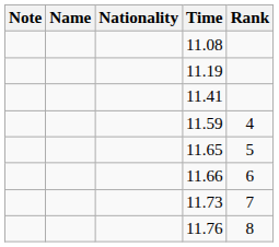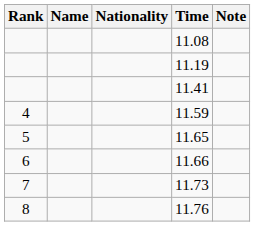 <table class="wikitable sortable" style="text-align:center">
 <tr>
-<th>Note</th>
+<th>Rank</th>
 <th>Name</th>
 <th>Nationality</th>
 <th>Time</th>
-<th>Rank</th>
+<th>Note</th>
 </tr>
 <tr>
 <td></td>
 <td align=left></td>
 <td align=left></td>
 <td>11.08</td>
 <td></td>
 </tr>
 <tr>
 <td></td>
 <td align=left></td>
 <td align=left></td>
 <td>11.19</td>
 <td></td>
 </tr>
 <tr>
 <td></td>
 <td align=left></td>
 <td align=left></td>
 <td>11.41</td>
 <td></td>
 </tr>
 <tr>
-<td></td>
+<td>4</td>
 <td align=left></td>
 <td align=left></td>
 <td>11.59</td>
-<td>4</td>
+<td></td>
 </tr>
 <tr>
-<td></td>
+<td>5</td>
 <td align=left></td>
 <td align=left></td>
 <td>11.65</td>
-<td>5</td>
+<td></td>
 </tr>
 <tr>
-<td></td>
+<td>6</td>
 <td align=left></td>
 <td align=left></td>
 <td>11.66</td>
-<td>6</td>
+<td></td>
 </tr>
 <tr>
-<td></td>
+<td>7</td>
 <td align=left></td>
 <td align=left></td>
 <td>11.73</td>
-<td>7</td>
+<td></td>
 </tr>
 <tr>
-<td></td>
+<td>8</td>
 <td align=left></td>
 <td align=left></td>
 <td>11.76</td>
-<td>8</td>
+<td></td>
 </tr>
 </table>
